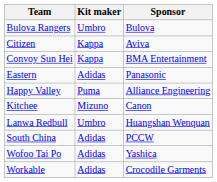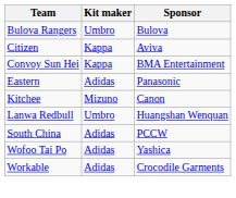 <table class="wikitable">
 <tr>
 <th>Team</th>
 <th>Kit maker</th>
 <th>Sponsor</th>
 </tr>
 <tr>
 <td><a href='#'>Bulova Rangers</a></td>
 <td><a href='#'>Umbro</a></td>
 <td><a href='#'>Bulova</a></td>
 </tr>
 <tr>
 <td><a href='#'>Citizen</a></td>
 <td><a href='#'>Kappa</a></td>
 <td><a href='#'>Aviva</a></td>
 </tr>
 <tr>
 <td><a href='#'>Convoy Sun Hei</a></td>
 <td><a href='#'>Kappa</a></td>
 <td><a href='#'>BMA Entertainment</a></td>
 </tr>
 <tr>
 <td><a href='#'>Eastern</a></td>
 <td><a href='#'>Adidas</a></td>
 <td><a href='#'>Panasonic</a></td>
 </tr>
 <tr>
-<td><a href='#'>Happy Valley</a></td>
-<td><a href='#'>Puma</a></td>
-<td><a href='#'>Alliance Engineering</a></td>
-</tr>
-<tr>
 <td><a href='#'>Kitchee</a></td>
 <td><a href='#'>Mizuno</a></td>
 <td><a href='#'>Canon</a></td>
 </tr>
 <tr>
 <td><a href='#'>Lanwa Redbull</a></td>
 <td><a href='#'>Umbro</a></td>
 <td><a href='#'>Huangshan Wenquan</a></td>
 </tr>
 <tr>
 <td><a href='#'>South China</a></td>
 <td><a href='#'>Adidas</a></td>
 <td><a href='#'>PCCW</a></td>
 </tr>
 <tr>
 <td><a href='#'>Wofoo Tai Po</a></td>
 <td><a href='#'>Adidas</a></td>
 <td><a href='#'>Yashica</a></td>
 </tr>
 <tr>
 <td><a href='#'>Workable</a></td>
 <td><a href='#'>Adidas</a></td>
 <td><a href='#'>Crocodile Garments</a></td>
 </tr>
 </table>
